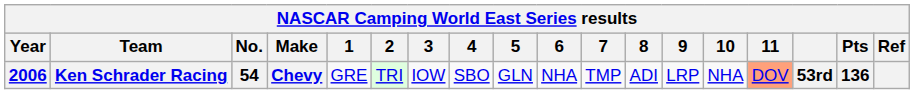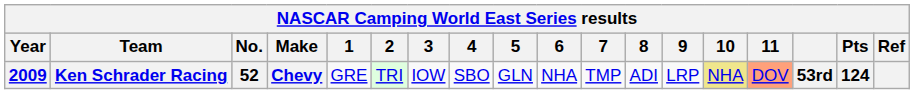 <table class="wikitable" style="text-align:center; font-size:75%">
 <tr>
 <th colspan=18><a href='#'>NASCAR Camping World East Series</a> results</th>
 </tr>
 <tr>
 <th>Year</th>
 <th>Team</th>
 <th>No.</th>
 <th>Make</th>
 <th>1</th>
 <th>2</th>
 <th>3</th>
 <th>4</th>
 <th>5</th>
 <th>6</th>
 <th>7</th>
 <th>8</th>
 <th>9</th>
 <th>10</th>
 <th>11</th>
 <th></th>
 <th>Pts</th>
 <th>Ref</th>
 </tr>
 <tr>
-<th><a href='#'>2006</a></th>
+<th><a href='#'>2009</a></th>
 <th><a href='#'>Ken Schrader Racing</a></th>
-<th>54</th>
+<th>52</th>
 <th><a href='#'>Chevy</a></th>
 <td><a href='#'>GRE</a></td>
 <td style="background:#DFFFDF;"><a href='#'>TRI</a><br></td>
 <td><a href='#'>IOW</a></td>
 <td><a href='#'>SBO</a></td>
 <td><a href='#'>GLN</a></td>
 <td><a href='#'>NHA</a></td>
 <td><a href='#'>TMP</a></td>
 <td><a href='#'>ADI</a></td>
 <td><a href='#'>LRP</a></td>
-<td><a href='#'>NHA</a></td>
+<td style="background: khaki;"><a href='#'>NHA</a></td>
 <td style="background: lightsalmon;"><a href='#'>DOV</a></td>
 <th>53rd</th>
-<th>136</th>
+<th>124</th>
 <th></th>
 </tr>
 </table>
